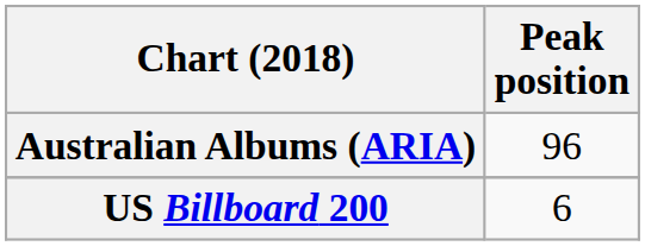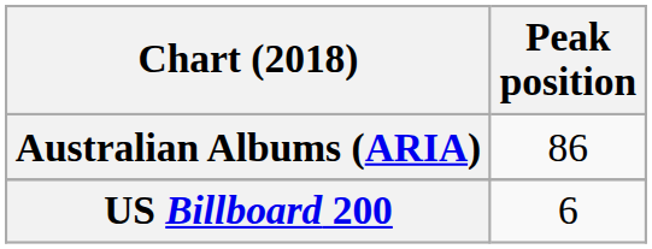 <table class="wikitable sortable plainrowheaders" style="text-align:center">
 <tr>
 <th scope="col">Chart (2018)</th>
 <th scope="col">Peak<br> position</th>
 </tr>
 <tr>
 <th scope="row">Australian Albums (<a href='#'>ARIA</a>)</th>
-<td>96</td>
+<td>86</td>
 </tr>
 <tr>
 </tr>
 <tr>
 </tr>
 <tr>
 </tr>
 <tr>
 </tr>
 <tr>
 </tr>
 <tr>
 </tr>
 <tr>
 <th scope="row">US <a href='#'><em>Billboard</em> 200</a></th>
 <td>6</td>
 </tr>
 </table>
